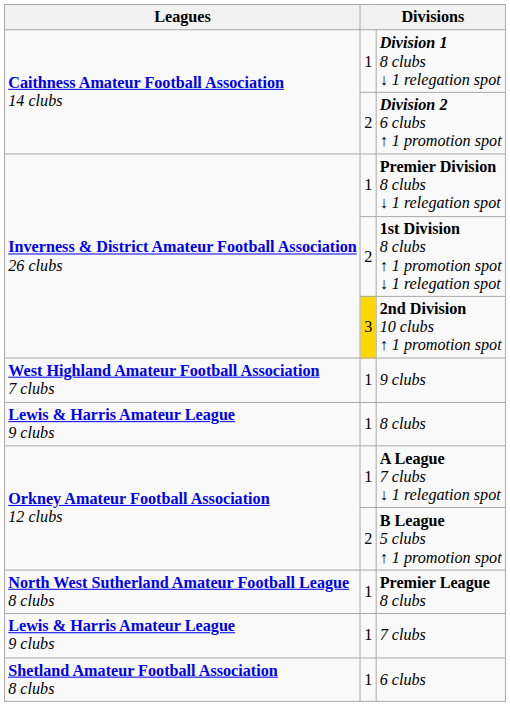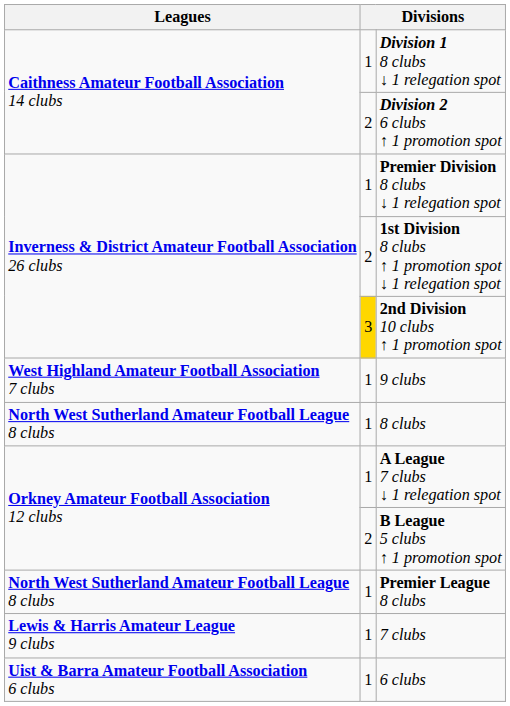 <table class="wikitable">
 <tr>
 <th><strong>Leagues</strong></th>
 <th colspan="2">Divisions</th>
 </tr>
 <tr>
 <td rowspan="2"><strong><a href='#'>Caithness Amateur Football Association</a></strong><br><em>14 clubs</em></td>
 <td>1</td>
 <td><strong><em>Division 1</em></strong><br><em>8 clubs</em><br><em>↓ 1 relegation spot</em></td>
 </tr>
 <tr>
 <td>2</td>
 <td><strong><em>Division 2</em></strong><br><em>6 clubs</em><br><em>↑ 1 promotion spot</em></td>
 </tr>
 <tr>
 <td rowspan="3"><a href='#'><strong>Inverness & District Amateur Football Association</strong></a><br><em>26 clubs</em></td>
 <td>1</td>
 <td><strong>Premier Division</strong><br><em>8 clubs</em><br><em>↓ 1 relegation spot</em></td>
 </tr>
 <tr>
 <td>2</td>
 <td><strong>1st Division</strong><br><em>8 clubs</em><br><em>↑ 1 promotion spot</em><br><em>↓ 1 relegation spot</em></td>
 </tr>
 <tr>
 <td style="background: gold;">3</td>
 <td><strong>2nd Division</strong><br><em>10 clubs</em><br><em>↑ 1 promotion spot</em></td>
 </tr>
 <tr>
 <td><strong><a href='#'>West Highland Amateur Football Association</a></strong><br><em>7 clubs</em></td>
 <td>1</td>
 <td><em>9 clubs</em></td>
 </tr>
 <tr>
-<td><a href='#'><strong>Lewis & Harris Amateur League</strong></a><br><em>9 clubs</em></td>
+<td><strong><a href='#'>North West Sutherland Amateur Football League</a></strong><br><em>8 clubs</em></td>
 <td>1</td>
 <td><em>8 clubs</em></td>
 </tr>
 <tr>
 <td rowspan="2"><strong><a href='#'>Orkney Amateur Football Association</a></strong><br><em>12 clubs</em></td>
 <td>1</td>
 <td><strong>A League</strong><br><em>7 clubs</em><br><em>↓ 1 relegation spot</em></td>
 </tr>
 <tr>
 <td>2</td>
 <td><strong>B League</strong><br><em>5 clubs</em><br><em>↑ 1 promotion spot</em></td>
 </tr>
 <tr>
 <td><strong><a href='#'>North West Sutherland Amateur Football League</a></strong><br><em>8 clubs</em></td>
 <td>1</td>
 <td><strong>Premier League</strong><br><em>8 clubs</em></td>
 </tr>
 <tr>
 <td><a href='#'><strong>Lewis & Harris Amateur League</strong></a><br><em>9 clubs</em></td>
 <td>1</td>
 <td><em>7 clubs</em></td>
 </tr>
 <tr>
-<td><a href='#'><strong>Shetland Amateur Football Association</strong></a><br><em>8 clubs</em></td>
+<td><strong><a href='#'>Uist & Barra Amateur Football Association</a></strong><br><em>6 clubs</em></td>
 <td>1</td>
 <td><em>6 clubs</em></td>
 </tr>
 </table>
